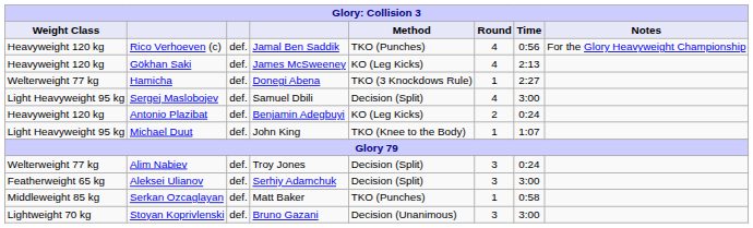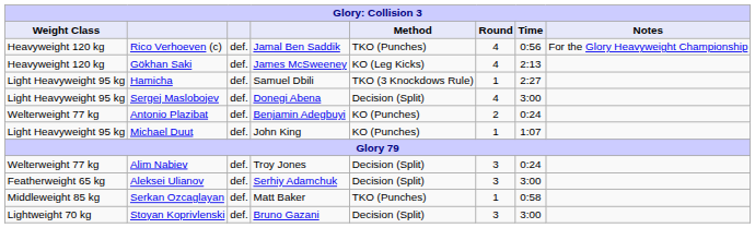 <table class="wikitable" style="font-size: 70%;">
 <tr>
 <th colspan="8" style="background-color: #ccf; color: #000080; text-align: center;"><strong>Glory: Collision 3</strong></th>
 </tr>
 <tr>
 <th colspan="1" style="background-color: #E6E8FA; color: #000000; text-align: center;">Weight Class</th>
 <th colspan="1" style="background-color: #E6E8FA; color: #000000; text-align: center;"></th>
 <th colspan="1" style="background-color: #E6E8FA; color: #000000; text-align: center;"></th>
 <th colspan="1" style="background-color: #E6E8FA; color: #000000; text-align: center;"></th>
 <th colspan="1" style="background-color: #E6E8FA; color: #000000; text-align: center;">Method</th>
 <th colspan="1" style="background-color: #E6E8FA; color: #000000; text-align: center;">Round</th>
 <th colspan="1" style="background-color: #E6E8FA; color: #000000; text-align: center;">Time</th>
 <th colspan="1" style="background-color: #E6E8FA; color: #000000; text-align: center;">Notes</th>
 </tr>
 <tr>
 <td>Heavyweight 120 kg</td>
 <td> <a href='#'>Rico Verhoeven</a> (c)</td>
 <td align=center>def.</td>
 <td> <a href='#'>Jamal Ben Saddik</a></td>
 <td>TKO (Punches)</td>
 <td align=center>4</td>
 <td align=center>0:56</td>
 <td>For the <a href='#'>Glory Heavyweight Championship</a></td>
 </tr>
 <tr>
 <td>Heavyweight 120 kg</td>
 <td> <a href='#'>Gökhan Saki</a></td>
 <td align=center>def.</td>
 <td> <a href='#'>James McSweeney</a></td>
 <td>KO (Leg Kicks)</td>
 <td align=center>4</td>
 <td align=center>2:13</td>
 <td></td>
 </tr>
 <tr>
-<td>Welterweight 77 kg</td>
+<td>Light Heavyweight 95 kg</td>
 <td> <a href='#'>Hamicha</a></td>
 <td align=center>def.</td>
-<td> <a href='#'>Donegi Abena</a></td>
+<td> Samuel Dbili</td>
 <td>TKO (3 Knockdows Rule)</td>
 <td align=center>1</td>
 <td align=center>2:27</td>
 <td></td>
 </tr>
 <tr>
 <td>Light Heavyweight 95 kg</td>
 <td> <a href='#'>Sergej Maslobojev</a></td>
 <td align=center>def.</td>
-<td> Samuel Dbili</td>
+<td> <a href='#'>Donegi Abena</a></td>
 <td>Decision (Split)</td>
 <td align=center>4</td>
 <td align=center>3:00</td>
 <td></td>
 </tr>
 <tr>
-<td>Heavyweight 120 kg</td>
+<td>Welterweight 77 kg</td>
 <td> <a href='#'>Antonio Plazibat</a></td>
 <td align=center>def.</td>
 <td> <a href='#'>Benjamin Adegbuyi</a></td>
-<td>KO (Leg Kicks)</td>
+<td>KO (Punches)</td>
 <td align=center>2</td>
 <td align=center>0:24</td>
 <td></td>
 </tr>
 <tr>
 <td>Light Heavyweight 95 kg</td>
 <td> <a href='#'>Michael Duut</a></td>
 <td align=center>def.</td>
 <td> John King</td>
-<td>TKO (Knee to the Body)</td>
+<td>KO (Punches)</td>
 <td align=center>1</td>
 <td align=center>1:07</td>
 <td></td>
 </tr>
 <tr>
 <th colspan="8" style="background-color: #ccf; color: #000080; text-align: center;"><strong>Glory 79</strong></th>
 </tr>
 <tr>
 <td>Welterweight 77 kg</td>
 <td> <a href='#'>Alim Nabiev</a></td>
 <td align=center>def.</td>
 <td> Troy Jones</td>
 <td>Decision (Split)</td>
 <td align=center>3</td>
 <td align=center>0:24</td>
 <td></td>
 </tr>
 <tr>
 <td>Featherweight 65 kg</td>
 <td> <a href='#'>Aleksei Ulianov</a></td>
 <td align=center>def.</td>
 <td> <a href='#'>Serhiy Adamchuk</a></td>
 <td>Decision (Split)</td>
 <td align=center>3</td>
 <td align=center>3:00</td>
 <td></td>
 </tr>
 <tr>
 <td>Middleweight 85 kg</td>
 <td> <a href='#'>Serkan Ozcaglayan</a></td>
 <td align=center>def.</td>
 <td> Matt Baker</td>
 <td>TKO (Punches)</td>
 <td align=center>1</td>
 <td align=center>0:58</td>
 <td></td>
 </tr>
 <tr>
 <td>Lightweight 70 kg</td>
 <td> <a href='#'>Stoyan Koprivlenski</a></td>
 <td align=center>def.</td>
 <td> <a href='#'>Bruno Gazani</a></td>
-<td>Decision (Unanimous)</td>
+<td>Decision (Split)</td>
 <td align=center>3</td>
 <td align=center>3:00</td>
 <td></td>
 </tr>
 </table>
